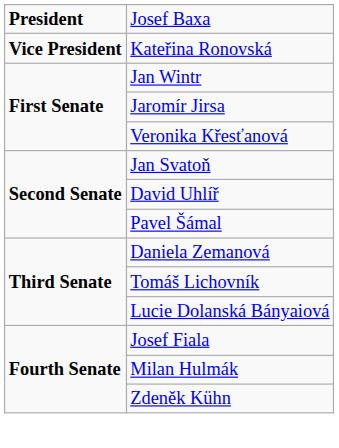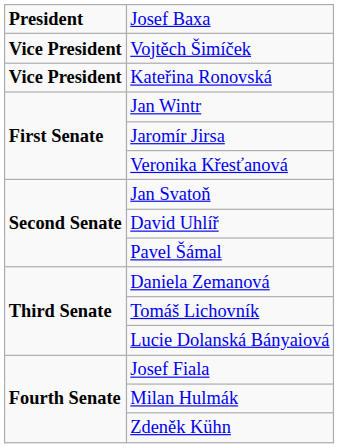 <table class="wikitable">
 <tr>
 <td><strong>President</strong></td>
 <td><a href='#'>Josef Baxa</a></td>
+</tr>
+<tr>
+<td><strong>Vice President</strong></td>
+<td><a href='#'>Vojtěch Šimíček</a></td>
 </tr>
 <tr>
 <td><strong>Vice President</strong></td>
 <td><a href='#'>Kateřina Ronovská</a></td>
 </tr>
 <tr>
 <td rowspan="3"><strong>First Senate</strong></td>
 <td><a href='#'>Jan Wintr</a></td>
 </tr>
 <tr>
 <td><a href='#'>Jaromír Jirsa</a></td>
 </tr>
 <tr>
 <td><a href='#'>Veronika Křesťanová</a></td>
 </tr>
 <tr>
 <td rowspan="3"><strong>Second Senate</strong></td>
 <td><a href='#'>Jan Svatoň</a></td>
 </tr>
 <tr>
 <td><a href='#'>David Uhlíř</a></td>
 </tr>
 <tr>
 <td><a href='#'>Pavel Šámal</a></td>
 </tr>
 <tr>
 <td rowspan="3"><strong>Third Senate</strong></td>
 <td><a href='#'>Daniela Zemanová</a></td>
 </tr>
 <tr>
 <td><a href='#'>Tomáš Lichovník</a></td>
 </tr>
 <tr>
 <td><a href='#'>Lucie Dolanská Bányaiová</a></td>
 </tr>
 <tr>
 <td rowspan="3"><strong>Fourth Senate</strong></td>
 <td><a href='#'>Josef Fiala</a></td>
 </tr>
 <tr>
 <td><a href='#'>Milan Hulmák</a></td>
 </tr>
 <tr>
 <td><a href='#'>Zdeněk Kühn</a></td>
 </tr>
 </table>
